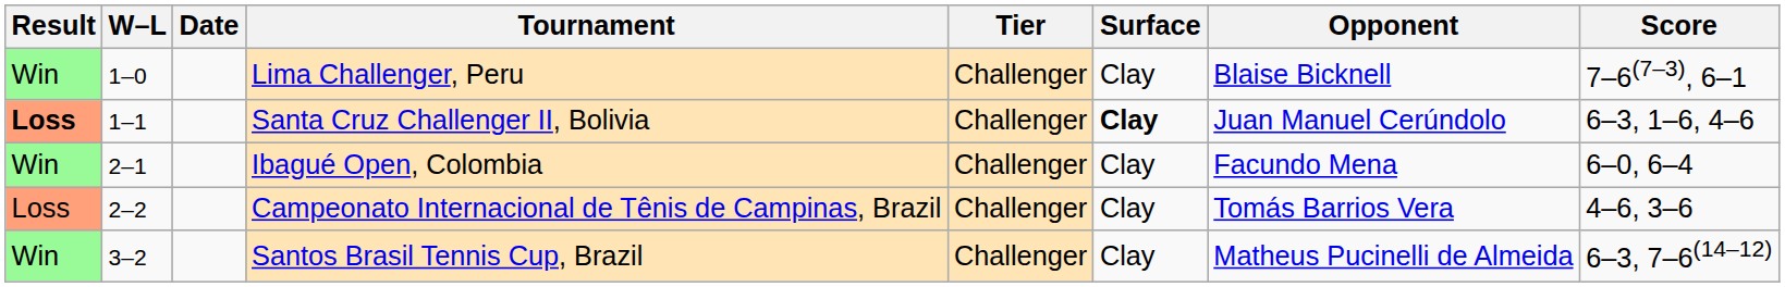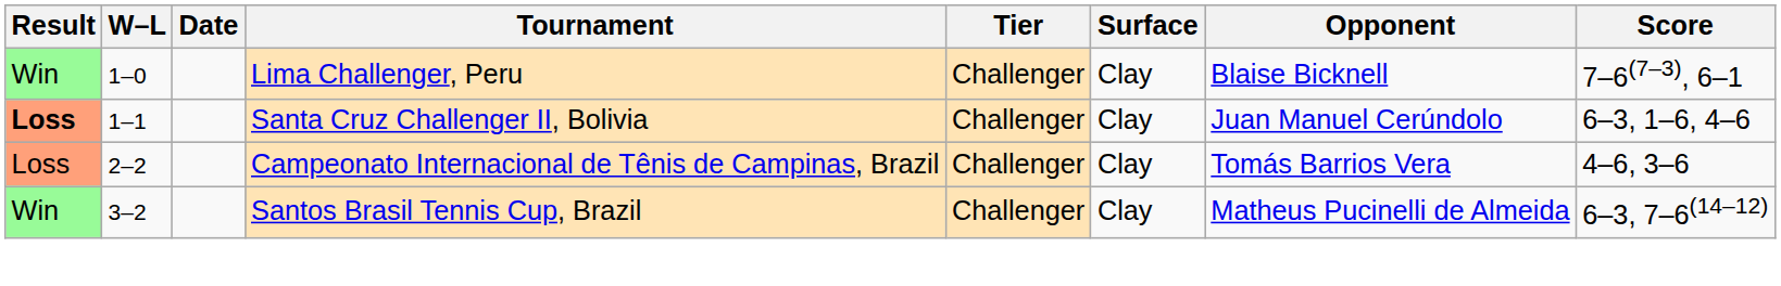 <table class="sortable wikitable">
 <tr>
 <th>Result</th>
 <th class="unsortable">W–L</th>
 <th>Date</th>
 <th>Tournament</th>
 <th>Tier</th>
 <th>Surface</th>
 <th>Opponent</th>
 <th class="unsortable">Score</th>
 </tr>
 <tr>
 <td bgcolor=98fb98>Win</td>
 <td><small>1–0</small></td>
 <td><a href='#'></a></td>
 <td style="background:moccasin;"><a href='#'>Lima Challenger</a>, Peru</td>
 <td style="background:moccasin;">Challenger</td>
 <td>Clay</td>
 <td> <a href='#'>Blaise Bicknell</a></td>
 <td>7–6<sup>(7–3)</sup>, 6–1</td>
 </tr>
 <tr>
 <td bgcolor=ffa07a><strong>Loss</strong></td>
 <td><small>1–1</small></td>
 <td><a href='#'></a></td>
 <td style="background:moccasin;"><a href='#'>Santa Cruz Challenger II</a>, Bolivia</td>
 <td style="background:moccasin;">Challenger</td>
-<td><strong>Clay</strong></td>
+<td>Clay</td>
 <td> <a href='#'>Juan Manuel Cerúndolo</a></td>
 <td>6–3, 1–6, 4–6</td>
-</tr>
-<tr>
-<td bgcolor=98fb98>Win</td>
-<td><small>2–1</small></td>
-<td><a href='#'></a></td>
-<td style="background:moccasin;"><a href='#'>Ibagué Open</a>, Colombia</td>
-<td style="background:moccasin;">Challenger</td>
-<td>Clay</td>
-<td> <a href='#'>Facundo Mena</a></td>
-<td>6–0, 6–4</td>
 </tr>
 <tr>
 <td bgcolor=ffa07a>Loss</td>
 <td><small>2–2</small></td>
 <td><a href='#'></a></td>
 <td style="background:moccasin;"><a href='#'> Campeonato Internacional de Tênis de Campinas</a>, Brazil</td>
 <td style="background:moccasin;">Challenger</td>
 <td>Clay</td>
 <td> <a href='#'>Tomás Barrios Vera</a></td>
 <td>4–6, 3–6</td>
 </tr>
 <tr>
 <td bgcolor=98fb98>Win</td>
 <td><small>3–2</small></td>
 <td><a href='#'></a></td>
 <td style="background:moccasin;"><a href='#'>Santos Brasil Tennis Cup</a>, Brazil</td>
 <td style="background:moccasin;">Challenger</td>
 <td>Clay</td>
 <td> <a href='#'>Matheus Pucinelli de Almeida</a></td>
 <td>6–3, 7–6<sup>(14–12)</sup></td>
 </tr>
 </table>
